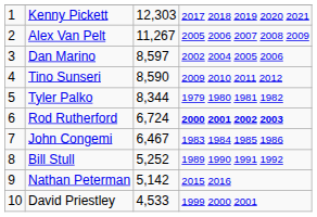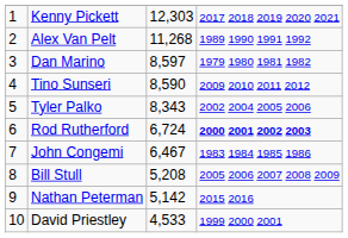 <table class="wikitable">
 <tr>
 </tr>
 <tr>
 <td>1</td>
 <td><a href='#'>Kenny Pickett</a></td>
 <td>12,303</td>
 <td style="font-size:80%;"><a href='#'>2017</a> <a href='#'>2018</a> <a href='#'>2019</a> <a href='#'>2020</a> <a href='#'>2021</a></td>
 </tr>
 <tr>
 <td>2</td>
 <td><a href='#'>Alex Van Pelt</a></td>
-<td>11,267</td>
-<td style="font-size:80%;"><a href='#'>2005</a> <a href='#'>2006</a> <a href='#'>2007</a> <a href='#'>2008</a> <a href='#'>2009</a></td>
+<td>11,268</td>
+<td style="font-size:80%;"><a href='#'>1989</a> <a href='#'>1990</a> <a href='#'>1991</a> <a href='#'>1992</a></td>
 </tr>
 <tr>
 <td>3</td>
 <td><a href='#'>Dan Marino</a></td>
 <td>8,597</td>
-<td style="font-size:80%;"><a href='#'>2002</a> <a href='#'>2004</a> <a href='#'>2005</a> <a href='#'>2006</a></td>
+<td style="font-size:80%;"><a href='#'>1979</a> <a href='#'>1980</a> <a href='#'>1981</a> <a href='#'>1982</a></td>
 </tr>
 <tr>
 <td>4</td>
 <td><a href='#'>Tino Sunseri</a></td>
 <td>8,590</td>
 <td style="font-size:80%;"><a href='#'>2009</a> <a href='#'>2010</a> <a href='#'>2011</a> <a href='#'>2012</a></td>
 </tr>
 <tr>
 <td>5</td>
 <td><a href='#'>Tyler Palko</a></td>
-<td>8,344</td>
-<td style="font-size:80%;"><a href='#'>1979</a> <a href='#'>1980</a> <a href='#'>1981</a> <a href='#'>1982</a></td>
+<td>8,343</td>
+<td style="font-size:80%;"><a href='#'>2002</a> <a href='#'>2004</a> <a href='#'>2005</a> <a href='#'>2006</a></td>
 </tr>
 <tr>
 <td>6</td>
 <td><a href='#'>Rod Rutherford</a></td>
 <td>6,724</td>
 <td style="font-size:80%;"><strong><a href='#'>2000</a> <a href='#'>2001</a> <a href='#'>2002</a> <a href='#'>2003</a></strong></td>
 </tr>
 <tr>
 <td>7</td>
 <td><a href='#'>John Congemi</a></td>
 <td>6,467</td>
 <td style="font-size:80%;"><a href='#'>1983</a> <a href='#'>1984</a> <a href='#'>1985</a> <a href='#'>1986</a></td>
 </tr>
 <tr>
 <td>8</td>
 <td><a href='#'>Bill Stull</a></td>
-<td>5,252</td>
-<td style="font-size:80%;"><a href='#'>1989</a> <a href='#'>1990</a> <a href='#'>1991</a> <a href='#'>1992</a></td>
+<td>5,208</td>
+<td style="font-size:80%;"><a href='#'>2005</a> <a href='#'>2006</a> <a href='#'>2007</a> <a href='#'>2008</a> <a href='#'>2009</a></td>
 </tr>
 <tr>
 <td>9</td>
 <td><a href='#'>Nathan Peterman</a></td>
 <td>5,142</td>
 <td style="font-size:80%;"><a href='#'>2015</a> <a href='#'>2016</a></td>
 </tr>
 <tr>
 <td>10</td>
 <td>David Priestley</td>
 <td>4,533</td>
 <td style="font-size:80%;"><a href='#'>1999</a> <a href='#'>2000</a> <a href='#'>2001</a></td>
 </tr>
 </table>
